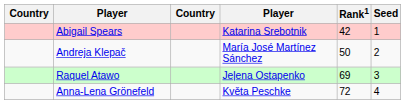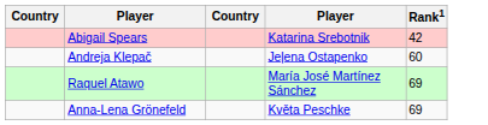 <table class="sortable wikitable">
 <tr>
 <th width="70">Country</th>
 <th width="175">Player</th>
 <th width="70">Country</th>
 <th width="175">Player</th>
 <th>Rank<sup>1</sup></th>
-<th>Seed</th>
 </tr>
 <tr style="background:#fcc;">
 <td></td>
 <td><a href='#'>Abigail Spears</a></td>
 <td></td>
 <td><a href='#'>Katarina Srebotnik</a></td>
 <td>42</td>
-<td>1</td>
 </tr>
 <tr>
 <td></td>
 <td><a href='#'>Andreja Klepač</a></td>
 <td></td>
-<td><a href='#'>María José Martínez Sánchez</a></td>
-<td>50</td>
-<td>2</td>
+<td><a href='#'>Jeļena Ostapenko</a></td>
+<td>60</td>
 </tr>
 <tr style="background:#cfc;">
 <td></td>
 <td><a href='#'>Raquel Atawo</a></td>
 <td></td>
-<td><a href='#'>Jeļena Ostapenko</a></td>
+<td><a href='#'>María José Martínez Sánchez</a></td>
 <td>69</td>
-<td>3</td>
 </tr>
 <tr>
 <td></td>
 <td><a href='#'>Anna-Lena Grönefeld</a></td>
 <td></td>
 <td><a href='#'>Květa Peschke</a></td>
-<td>72</td>
-<td>4</td>
+<td>69</td>
 </tr>
 </table>
